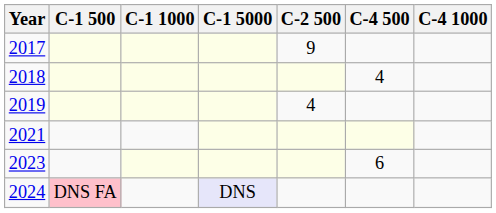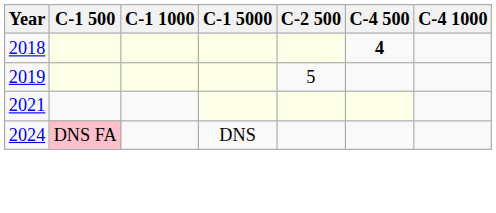 <table class="wikitable" style="text-align:center;">
 <tr>
 <th>Year</th>
 <th>C-1 500</th>
 <th>C-1 1000</th>
 <th>C-1 5000</th>
 <th>C-2 500</th>
 <th>C-4 500</th>
 <th>C-4 1000</th>
 </tr>
 <tr>
-<td><a href='#'>2017</a></td>
-<td style="background:#fdffe7"></td>
-<td style="background:#fdffe7"></td>
-<td style="background:#fdffe7"></td>
-<td>9</td>
-<td></td>
-<td></td>
-</tr>
-<tr>
 <td><a href='#'>2018</a></td>
 <td style="background:#fdffe7"></td>
 <td style="background:#fdffe7"></td>
 <td style="background:#fdffe7"></td>
 <td style="background:#fdffe7"></td>
-<td>4</td>
+<td><strong>4</strong></td>
 <td></td>
 </tr>
 <tr>
 <td><a href='#'>2019</a></td>
 <td style="background:#fdffe7"></td>
 <td style="background:#fdffe7"></td>
 <td style="background:#fdffe7"></td>
-<td>4</td>
+<td>5</td>
 <td></td>
 <td></td>
 </tr>
 <tr>
 <td><a href='#'>2021</a></td>
 <td></td>
 <td></td>
 <td style="background:#fdffe7"></td>
 <td style="background:#fdffe7"></td>
 <td style="background:#fdffe7"></td>
 <td></td>
 </tr>
 <tr>
-<td><a href='#'>2023</a></td>
-<td></td>
-<td style="background:#fdffe7"></td>
-<td style="background:#fdffe7"></td>
-<td style="background:#fdffe7"></td>
-<td>6</td>
-<td></td>
-</tr>
-<tr>
 <td><a href='#'>2024</a></td>
 <td style="background: pink;">DNS FA</td>
 <td></td>
-<td style="background: lavender;">DNS</td>
+<td>DNS</td>
 <td></td>
 <td></td>
 <td></td>
 </tr>
 </table>
